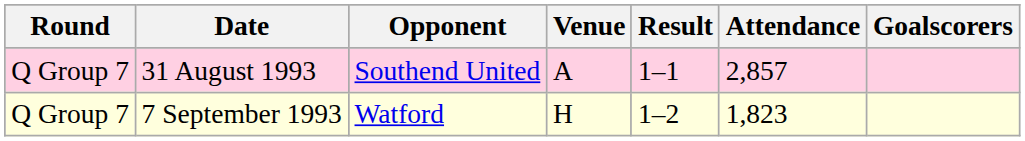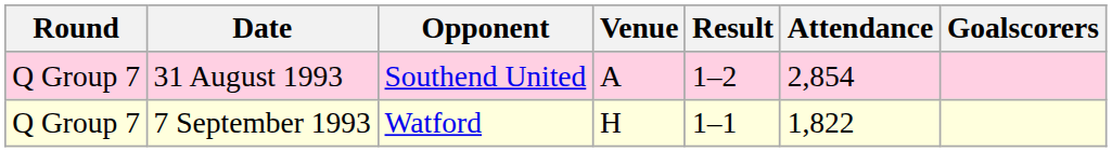 <table class="wikitable">
 <tr>
 <th>Round</th>
 <th>Date</th>
 <th>Opponent</th>
 <th>Venue</th>
 <th>Result</th>
 <th>Attendance</th>
 <th>Goalscorers</th>
 </tr>
 <tr style="background:#ffd0e3;">
 <td>Q Group 7</td>
 <td>31 August 1993</td>
 <td><a href='#'>Southend United</a></td>
 <td>A</td>
-<td>1–1</td>
-<td>2,857</td>
+<td>1–2</td>
+<td>2,854</td>
 <td></td>
 </tr>
 <tr style="background:#ffffdd;">
 <td>Q Group 7</td>
 <td>7 September 1993</td>
 <td><a href='#'>Watford</a></td>
 <td>H</td>
-<td>1–2</td>
-<td>1,823</td>
+<td>1–1</td>
+<td>1,822</td>
 <td></td>
 </tr>
 </table>
